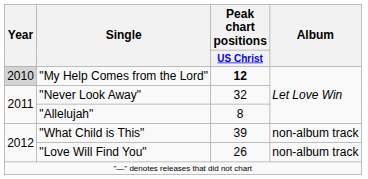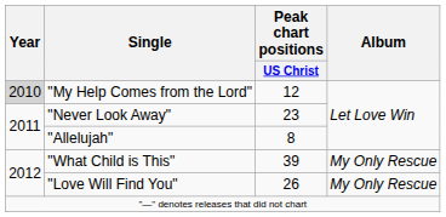 <table class="wikitable" style="text-align:center;">
 <tr>
 <th rowspan="2">Year</th>
 <th rowspan="2">Single</th>
 <th>Peak chart positions</th>
 <th rowspan="2">Album</th>
 </tr>
 <tr style="font-size:smaller;">
 <th style="width:30px;"><a href='#'>US Christ</a></th>
 </tr>
 <tr>
 <td style="background: lightgrey;">2010</td>
 <td style="text-align:left;">"My Help Comes from the Lord"</td>
-<td><strong>12</strong></td>
+<td>12</td>
 <td style="text-align:left;" rowspan="3"><em>Let Love Win</em></td>
 </tr>
 <tr>
 <td rowspan="2">2011</td>
 <td style="text-align:left;">"Never Look Away"</td>
-<td>32</td>
+<td>23</td>
 </tr>
 <tr>
 <td style="text-align:left;">"Allelujah"</td>
 <td>8</td>
 </tr>
 <tr>
 <td rowspan="2">2012</td>
 <td style="text-align:left;">"What Child is This"</td>
 <td>39</td>
-<td>non-album track</td>
+<td><em>My Only Rescue</em></td>
 </tr>
 <tr>
 <td style="text-align:left;">"Love Will Find You"</td>
 <td>26</td>
-<td>non-album track</td>
+<td><em>My Only Rescue</em></td>
 </tr>
 <tr>
 <td colspan="20" style="font-size:8pt">"—" denotes releases that did not chart</td>
 </tr>
 </table>
